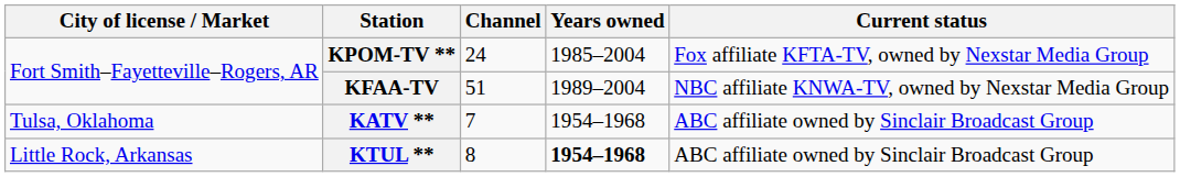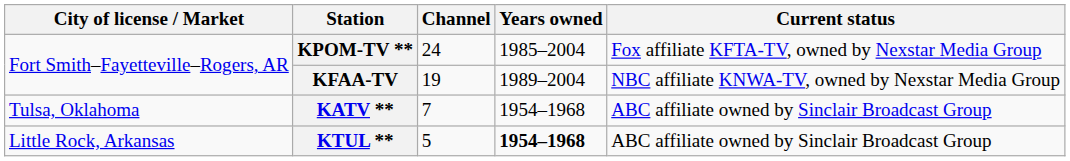 <table class="wikitable">
 <tr>
 <th>City of license / Market</th>
 <th>Station</th>
 <th>Channel</th>
 <th>Years owned</th>
 <th>Current status</th>
 </tr>
 <tr>
 <td rowspan="2"><a href='#'>Fort Smith</a>–<a href='#'>Fayetteville</a>–<a href='#'>Rogers, AR</a></td>
 <th scope="row">KPOM-TV **</th>
 <td>24</td>
 <td>1985–2004</td>
 <td><a href='#'>Fox</a> affiliate <a href='#'>KFTA-TV</a>, owned by <a href='#'>Nexstar Media Group</a></td>
 </tr>
 <tr>
 <th scope="row">KFAA-TV</th>
-<td>51</td>
+<td>19</td>
 <td>1989–2004</td>
 <td><a href='#'>NBC</a> affiliate <a href='#'>KNWA-TV</a>, owned by Nexstar Media Group</td>
 </tr>
 <tr>
 <td><a href='#'>Tulsa, Oklahoma</a></td>
 <th scope="row"><a href='#'>KATV</a> **</th>
 <td>7</td>
 <td>1954–1968</td>
 <td><a href='#'>ABC</a> affiliate owned by <a href='#'>Sinclair Broadcast Group</a></td>
 </tr>
 <tr>
 <td><a href='#'>Little Rock, Arkansas</a></td>
 <th scope="row"><a href='#'>KTUL</a> **</th>
-<td>8</td>
+<td>5</td>
 <td><strong>1954–1968</strong></td>
 <td>ABC affiliate owned by Sinclair Broadcast Group</td>
 </tr>
 </table>
